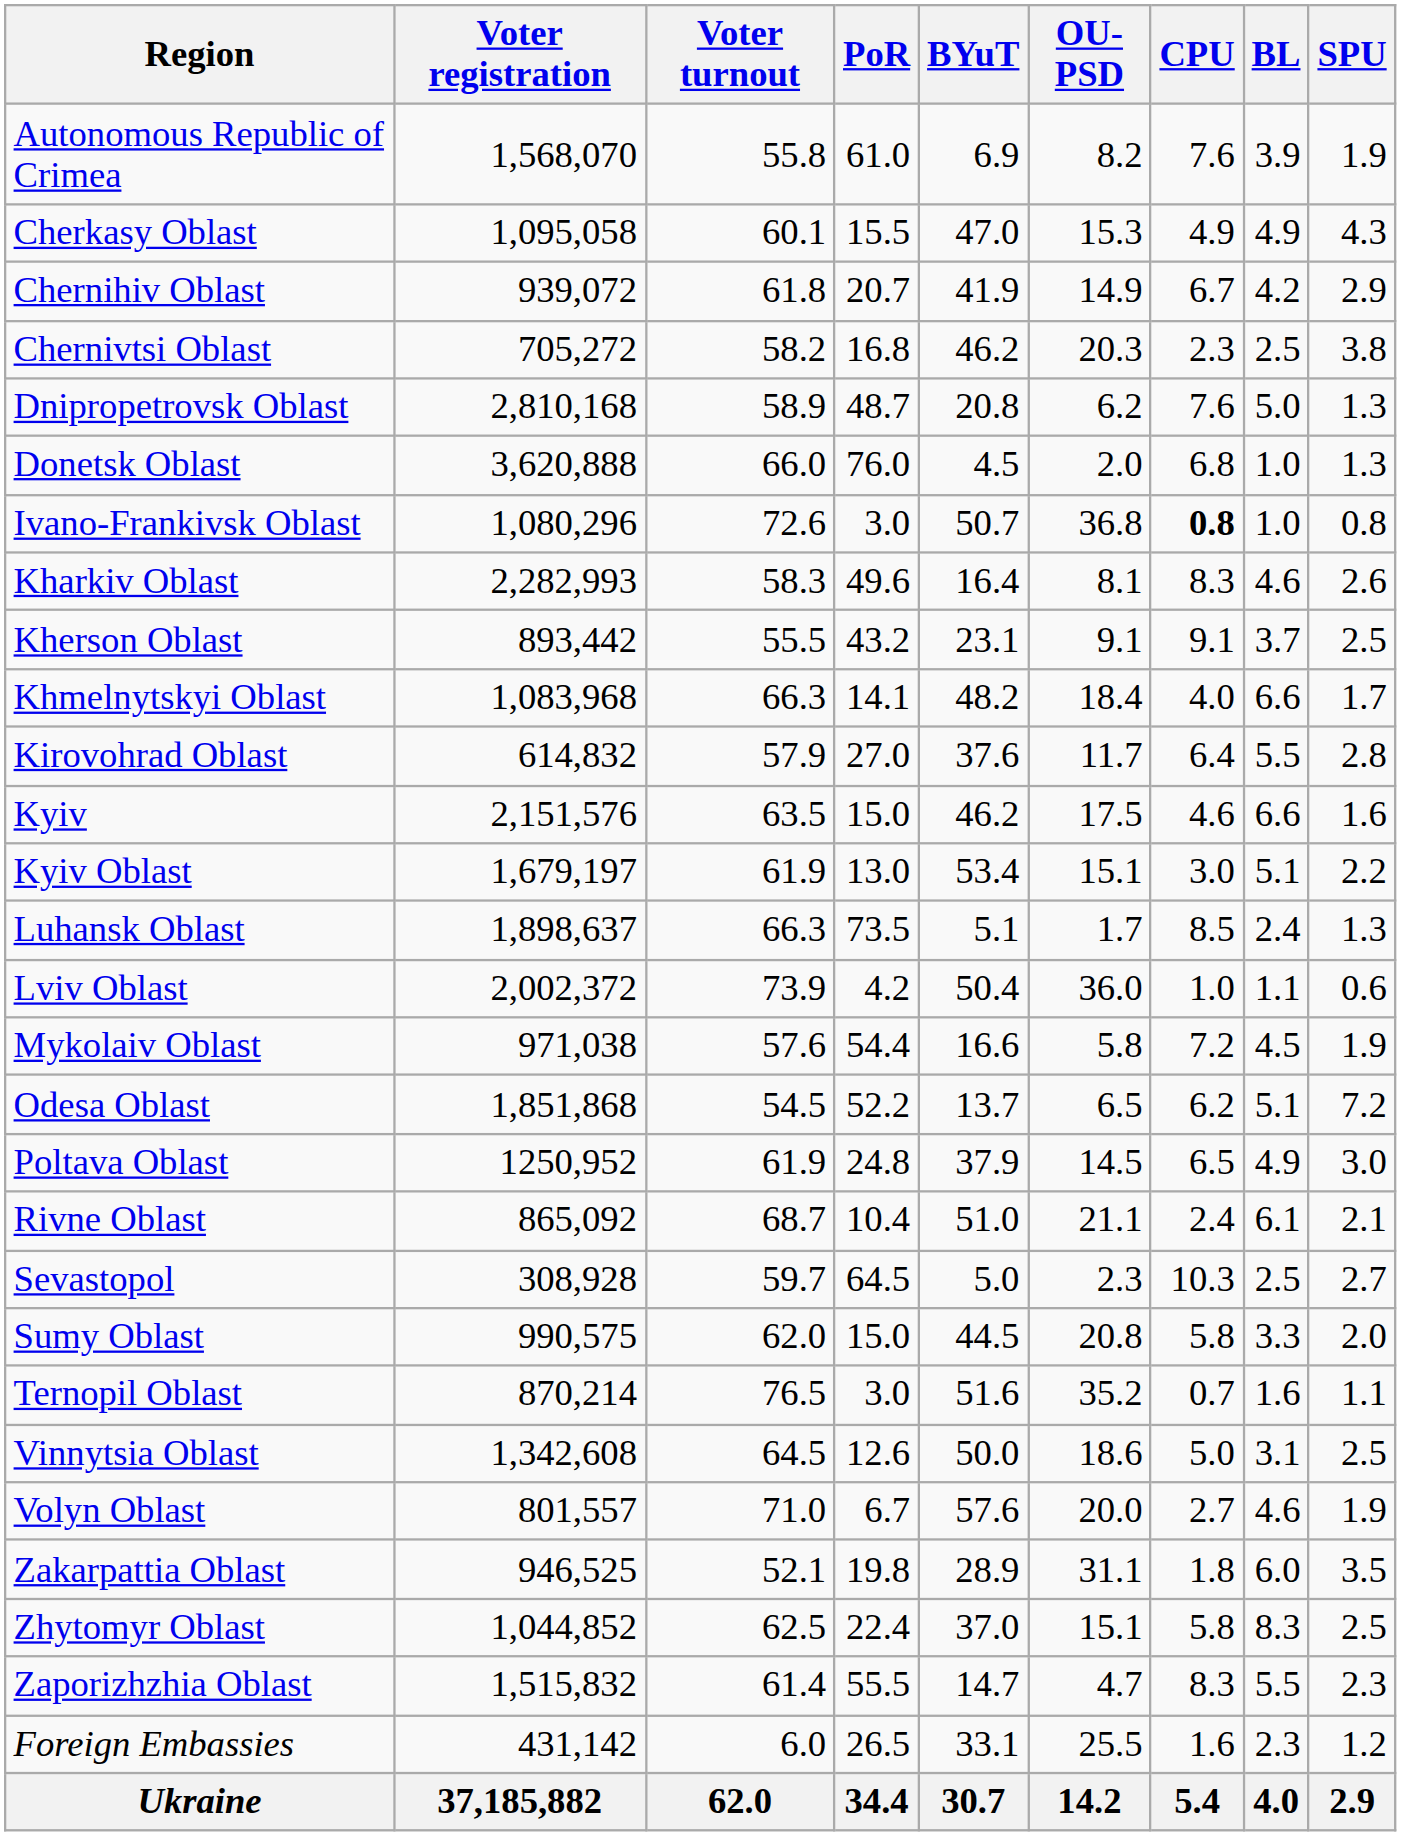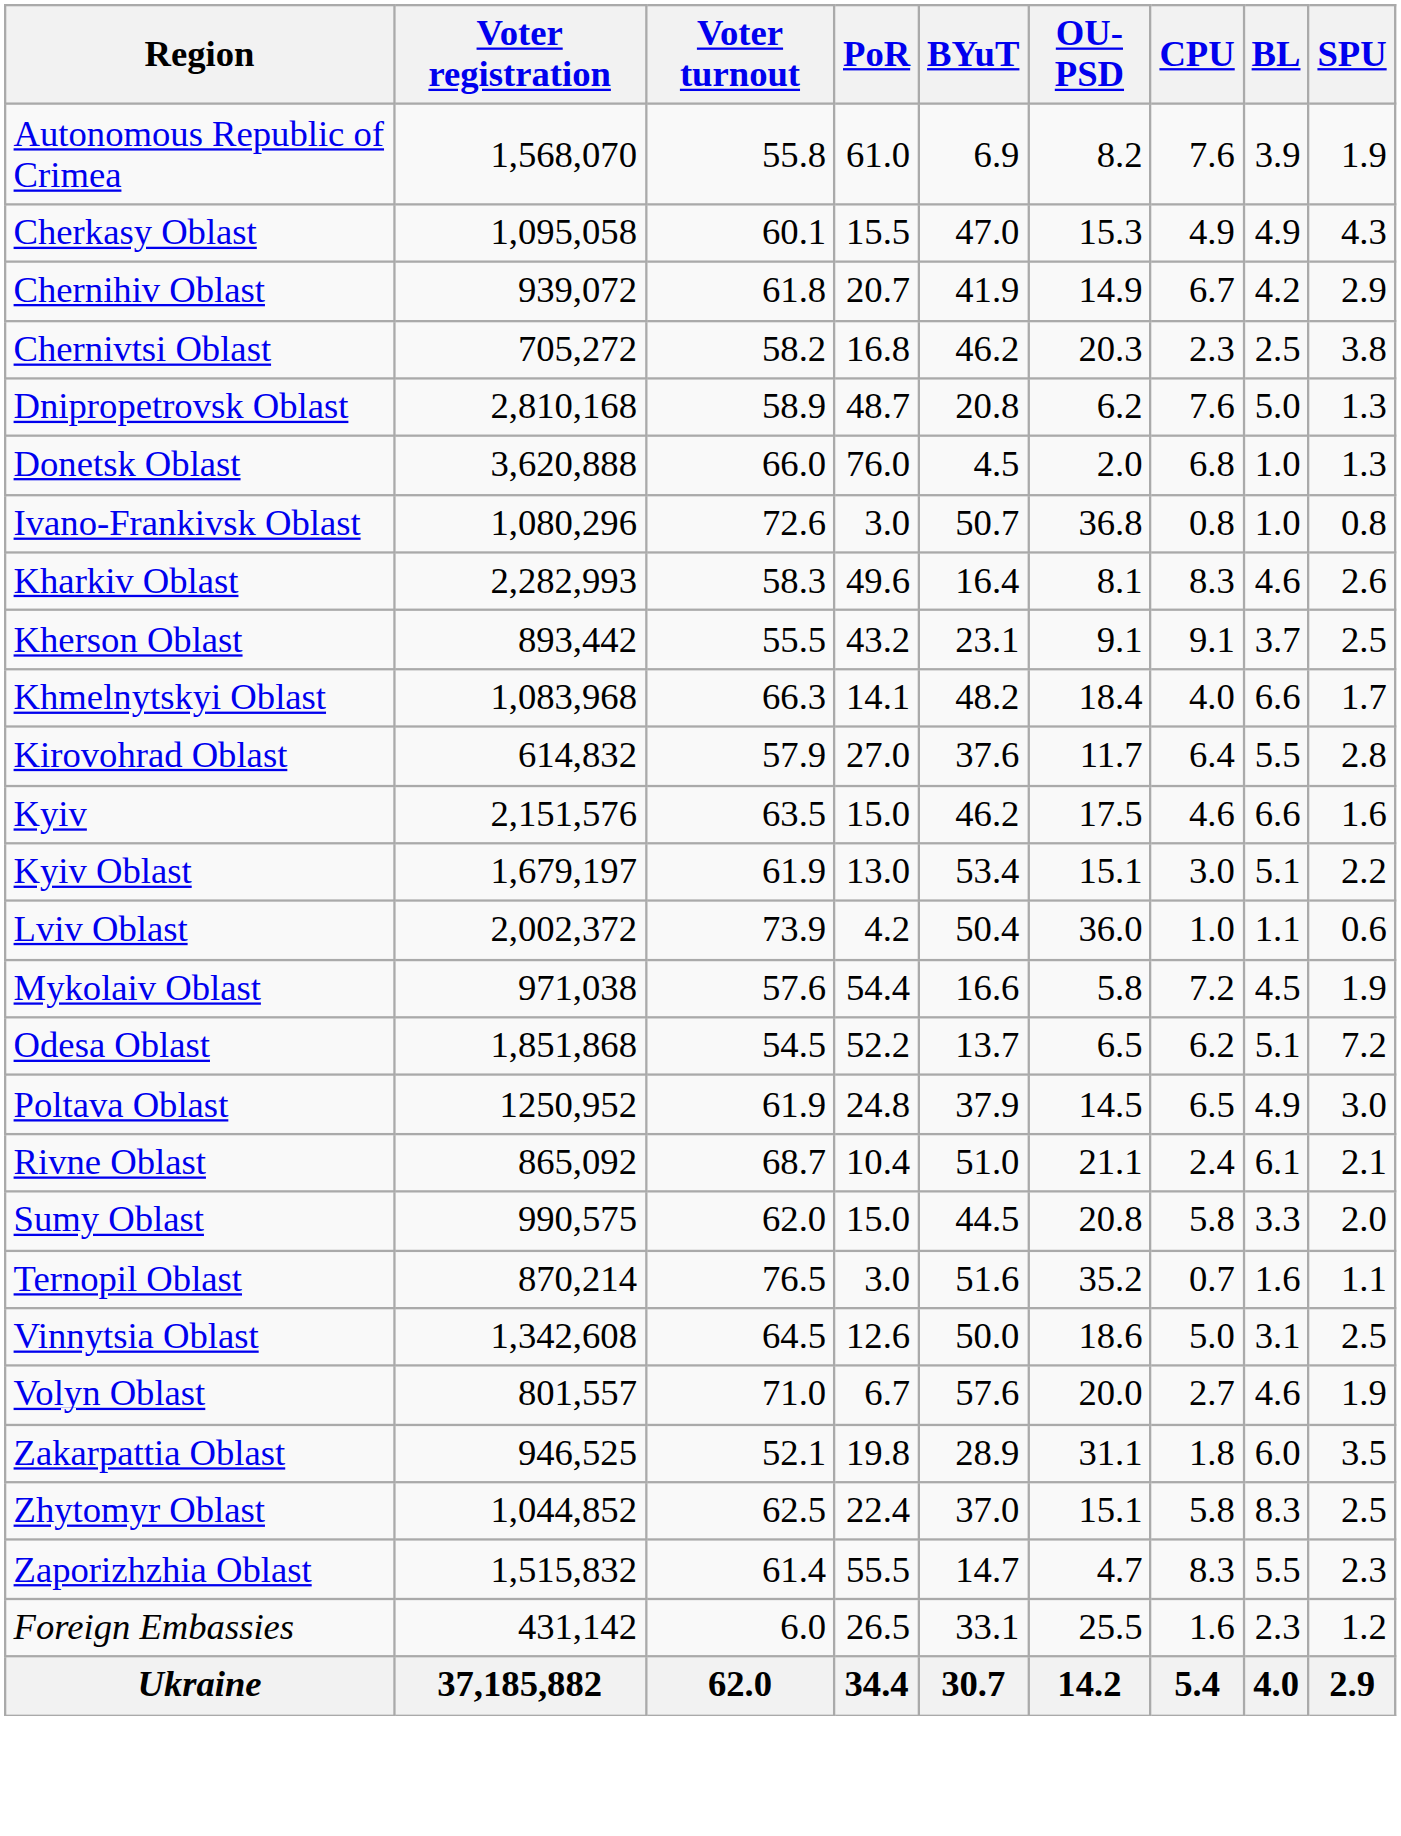 <table class="wikitable">
 <tr>
 <th>Region</th>
 <th><a href='#'>Voter registration</a></th>
 <th><a href='#'>Voter turnout</a></th>
 <th><a href='#'>PoR</a></th>
 <th><a href='#'>BYuT</a></th>
 <th><a href='#'>OU-PSD</a></th>
 <th><a href='#'>CPU</a></th>
 <th><a href='#'>BL</a></th>
 <th><a href='#'>SPU</a></th>
 </tr>
 <tr>
 <td><a href='#'>Autonomous Republic of Crimea</a></td>
 <td align="right">1,568,070</td>
 <td align="right">55.8</td>
 <td align="right">61.0</td>
 <td align="right">6.9</td>
 <td align="right">8.2</td>
 <td align="right">7.6</td>
 <td align="right">3.9</td>
 <td align="right">1.9</td>
 </tr>
 <tr>
 <td><a href='#'>Cherkasy Oblast</a></td>
 <td align="right">1,095,058</td>
 <td align="right">60.1</td>
 <td align="right">15.5</td>
 <td align="right">47.0</td>
 <td align="right">15.3</td>
 <td align="right">4.9</td>
 <td align="right">4.9</td>
 <td align="right">4.3</td>
 </tr>
 <tr>
 <td><a href='#'>Chernihiv Oblast</a></td>
 <td align="right">939,072</td>
 <td align="right">61.8</td>
 <td align="right">20.7</td>
 <td align="right">41.9</td>
 <td align="right">14.9</td>
 <td align="right">6.7</td>
 <td align="right">4.2</td>
 <td align="right">2.9</td>
 </tr>
 <tr>
 <td><a href='#'>Chernivtsi Oblast</a></td>
 <td align="right">705,272</td>
 <td align="right">58.2</td>
 <td align="right">16.8</td>
 <td align="right">46.2</td>
 <td align="right">20.3</td>
 <td align="right">2.3</td>
 <td align="right">2.5</td>
 <td align="right">3.8</td>
 </tr>
 <tr>
 <td><a href='#'>Dnipropetrovsk Oblast</a></td>
 <td align="right">2,810,168</td>
 <td align="right">58.9</td>
 <td align="right">48.7</td>
 <td align="right">20.8</td>
 <td align="right">6.2</td>
 <td align="right">7.6</td>
 <td align="right">5.0</td>
 <td align="right">1.3</td>
 </tr>
 <tr>
 <td><a href='#'>Donetsk Oblast</a></td>
 <td align="right">3,620,888</td>
 <td align="right">66.0</td>
 <td align="right">76.0</td>
 <td align="right">4.5</td>
 <td align="right">2.0</td>
 <td align="right">6.8</td>
 <td align="right">1.0</td>
 <td align="right">1.3</td>
 </tr>
 <tr>
 <td><a href='#'>Ivano-Frankivsk Oblast</a></td>
 <td align="right">1,080,296</td>
 <td align="right">72.6</td>
 <td align="right">3.0</td>
 <td align="right">50.7</td>
 <td align="right">36.8</td>
-<td align="right"><strong>0.8</strong></td>
+<td align="right">0.8</td>
 <td align="right">1.0</td>
 <td align="right">0.8</td>
 </tr>
 <tr>
 <td><a href='#'>Kharkiv Oblast</a></td>
 <td align="right">2,282,993</td>
 <td align="right">58.3</td>
 <td align="right">49.6</td>
 <td align="right">16.4</td>
 <td align="right">8.1</td>
 <td align="right">8.3</td>
 <td align="right">4.6</td>
 <td align="right">2.6</td>
 </tr>
 <tr>
 <td><a href='#'>Kherson Oblast</a></td>
 <td align="right">893,442</td>
 <td align="right">55.5</td>
 <td align="right">43.2</td>
 <td align="right">23.1</td>
 <td align="right">9.1</td>
 <td align="right">9.1</td>
 <td align="right">3.7</td>
 <td align="right">2.5</td>
 </tr>
 <tr>
 <td><a href='#'>Khmelnytskyi Oblast</a></td>
 <td align="right">1,083,968</td>
 <td align="right">66.3</td>
 <td align="right">14.1</td>
 <td align="right">48.2</td>
 <td align="right">18.4</td>
 <td align="right">4.0</td>
 <td align="right">6.6</td>
 <td align="right">1.7</td>
 </tr>
 <tr>
 <td><a href='#'>Kirovohrad Oblast</a></td>
 <td align="right">614,832</td>
 <td align="right">57.9</td>
 <td align="right">27.0</td>
 <td align="right">37.6</td>
 <td align="right">11.7</td>
 <td align="right">6.4</td>
 <td align="right">5.5</td>
 <td align="right">2.8</td>
 </tr>
 <tr>
 <td><a href='#'>Kyiv</a></td>
 <td align="right">2,151,576</td>
 <td align="right">63.5</td>
 <td align="right">15.0</td>
 <td align="right">46.2</td>
 <td align="right">17.5</td>
 <td align="right">4.6</td>
 <td align="right">6.6</td>
 <td align="right">1.6</td>
 </tr>
 <tr>
 <td><a href='#'>Kyiv Oblast</a></td>
 <td align="right">1,679,197</td>
 <td align="right">61.9</td>
 <td align="right">13.0</td>
 <td align="right">53.4</td>
 <td align="right">15.1</td>
 <td align="right">3.0</td>
 <td align="right">5.1</td>
 <td align="right">2.2</td>
 </tr>
 <tr>
-<td><a href='#'>Luhansk Oblast</a></td>
-<td align="right">1,898,637</td>
-<td align="right">66.3</td>
-<td align="right">73.5</td>
-<td align="right">5.1</td>
-<td align="right">1.7</td>
-<td align="right">8.5</td>
-<td align="right">2.4</td>
-<td align="right">1.3</td>
-</tr>
-<tr>
 <td><a href='#'>Lviv Oblast</a></td>
 <td align="right">2,002,372</td>
 <td align="right">73.9</td>
 <td align="right">4.2</td>
 <td align="right">50.4</td>
 <td align="right">36.0</td>
 <td align="right">1.0</td>
 <td align="right">1.1</td>
 <td align="right">0.6</td>
 </tr>
 <tr>
 <td><a href='#'>Mykolaiv Oblast</a></td>
 <td align="right">971,038</td>
 <td align="right">57.6</td>
 <td align="right">54.4</td>
 <td align="right">16.6</td>
 <td align="right">5.8</td>
 <td align="right">7.2</td>
 <td align="right">4.5</td>
 <td align="right">1.9</td>
 </tr>
 <tr>
 <td><a href='#'>Odesa Oblast</a></td>
 <td align="right">1,851,868</td>
 <td align="right">54.5</td>
 <td align="right">52.2</td>
 <td align="right">13.7</td>
 <td align="right">6.5</td>
 <td align="right">6.2</td>
 <td align="right">5.1</td>
 <td align="right">7.2</td>
 </tr>
 <tr>
 <td><a href='#'>Poltava Oblast</a></td>
 <td align="right">1250,952</td>
 <td align="right">61.9</td>
 <td align="right">24.8</td>
 <td align="right">37.9</td>
 <td align="right">14.5</td>
 <td align="right">6.5</td>
 <td align="right">4.9</td>
 <td align="right">3.0</td>
 </tr>
 <tr>
 <td><a href='#'>Rivne Oblast</a></td>
 <td align="right">865,092</td>
 <td align="right">68.7</td>
 <td align="right">10.4</td>
 <td align="right">51.0</td>
 <td align="right">21.1</td>
 <td align="right">2.4</td>
 <td align="right">6.1</td>
 <td align="right">2.1</td>
-</tr>
-<tr>
-<td><a href='#'>Sevastopol</a></td>
-<td align="right">308,928</td>
-<td align="right">59.7</td>
-<td align="right">64.5</td>
-<td align="right">5.0</td>
-<td align="right">2.3</td>
-<td align="right">10.3</td>
-<td align="right">2.5</td>
-<td align="right">2.7</td>
 </tr>
 <tr>
 <td><a href='#'>Sumy Oblast</a></td>
 <td align="right">990,575</td>
 <td align="right">62.0</td>
 <td align="right">15.0</td>
 <td align="right">44.5</td>
 <td align="right">20.8</td>
 <td align="right">5.8</td>
 <td align="right">3.3</td>
 <td align="right">2.0</td>
 </tr>
 <tr>
 <td><a href='#'>Ternopil Oblast</a></td>
 <td align="right">870,214</td>
 <td align="right">76.5</td>
 <td align="right">3.0</td>
 <td align="right">51.6</td>
 <td align="right">35.2</td>
 <td align="right">0.7</td>
 <td align="right">1.6</td>
 <td align="right">1.1</td>
 </tr>
 <tr>
 <td><a href='#'>Vinnytsia Oblast</a></td>
 <td align="right">1,342,608</td>
 <td align="right">64.5</td>
 <td align="right">12.6</td>
 <td align="right">50.0</td>
 <td align="right">18.6</td>
 <td align="right">5.0</td>
 <td align="right">3.1</td>
 <td align="right">2.5</td>
 </tr>
 <tr>
 <td><a href='#'>Volyn Oblast</a></td>
 <td align="right">801,557</td>
 <td align="right">71.0</td>
 <td align="right">6.7</td>
 <td align="right">57.6</td>
 <td align="right">20.0</td>
 <td align="right">2.7</td>
 <td align="right">4.6</td>
 <td align="right">1.9</td>
 </tr>
 <tr>
 <td><a href='#'>Zakarpattia Oblast</a></td>
 <td align="right">946,525</td>
 <td align="right">52.1</td>
 <td align="right">19.8</td>
 <td align="right">28.9</td>
 <td align="right">31.1</td>
 <td align="right">1.8</td>
 <td align="right">6.0</td>
 <td align="right">3.5</td>
 </tr>
 <tr>
 <td><a href='#'>Zhytomyr Oblast</a></td>
 <td align="right">1,044,852</td>
 <td align="right">62.5</td>
 <td align="right">22.4</td>
 <td align="right">37.0</td>
 <td align="right">15.1</td>
 <td align="right">5.8</td>
 <td align="right">8.3</td>
 <td align="right">2.5</td>
 </tr>
 <tr>
 <td><a href='#'>Zaporizhzhia Oblast</a></td>
 <td align="right">1,515,832</td>
 <td align="right">61.4</td>
 <td align="right">55.5</td>
 <td align="right">14.7</td>
 <td align="right">4.7</td>
 <td align="right">8.3</td>
 <td align="right">5.5</td>
 <td align="right">2.3</td>
 </tr>
 <tr>
 <td><em>Foreign Embassies</em></td>
 <td align="right">431,142</td>
 <td align="right">6.0</td>
 <td align="right">26.5</td>
 <td align="right">33.1</td>
 <td align="right">25.5</td>
 <td align="right">1.6</td>
 <td align="right">2.3</td>
 <td align="right">1.2</td>
 </tr>
 <tr>
 <th><em>Ukraine</em></th>
 <th>37,185,882</th>
 <th>62.0</th>
 <th>34.4</th>
 <th>30.7</th>
 <th>14.2</th>
 <th>5.4</th>
 <th>4.0</th>
 <th>2.9</th>
 </tr>
 </table>
